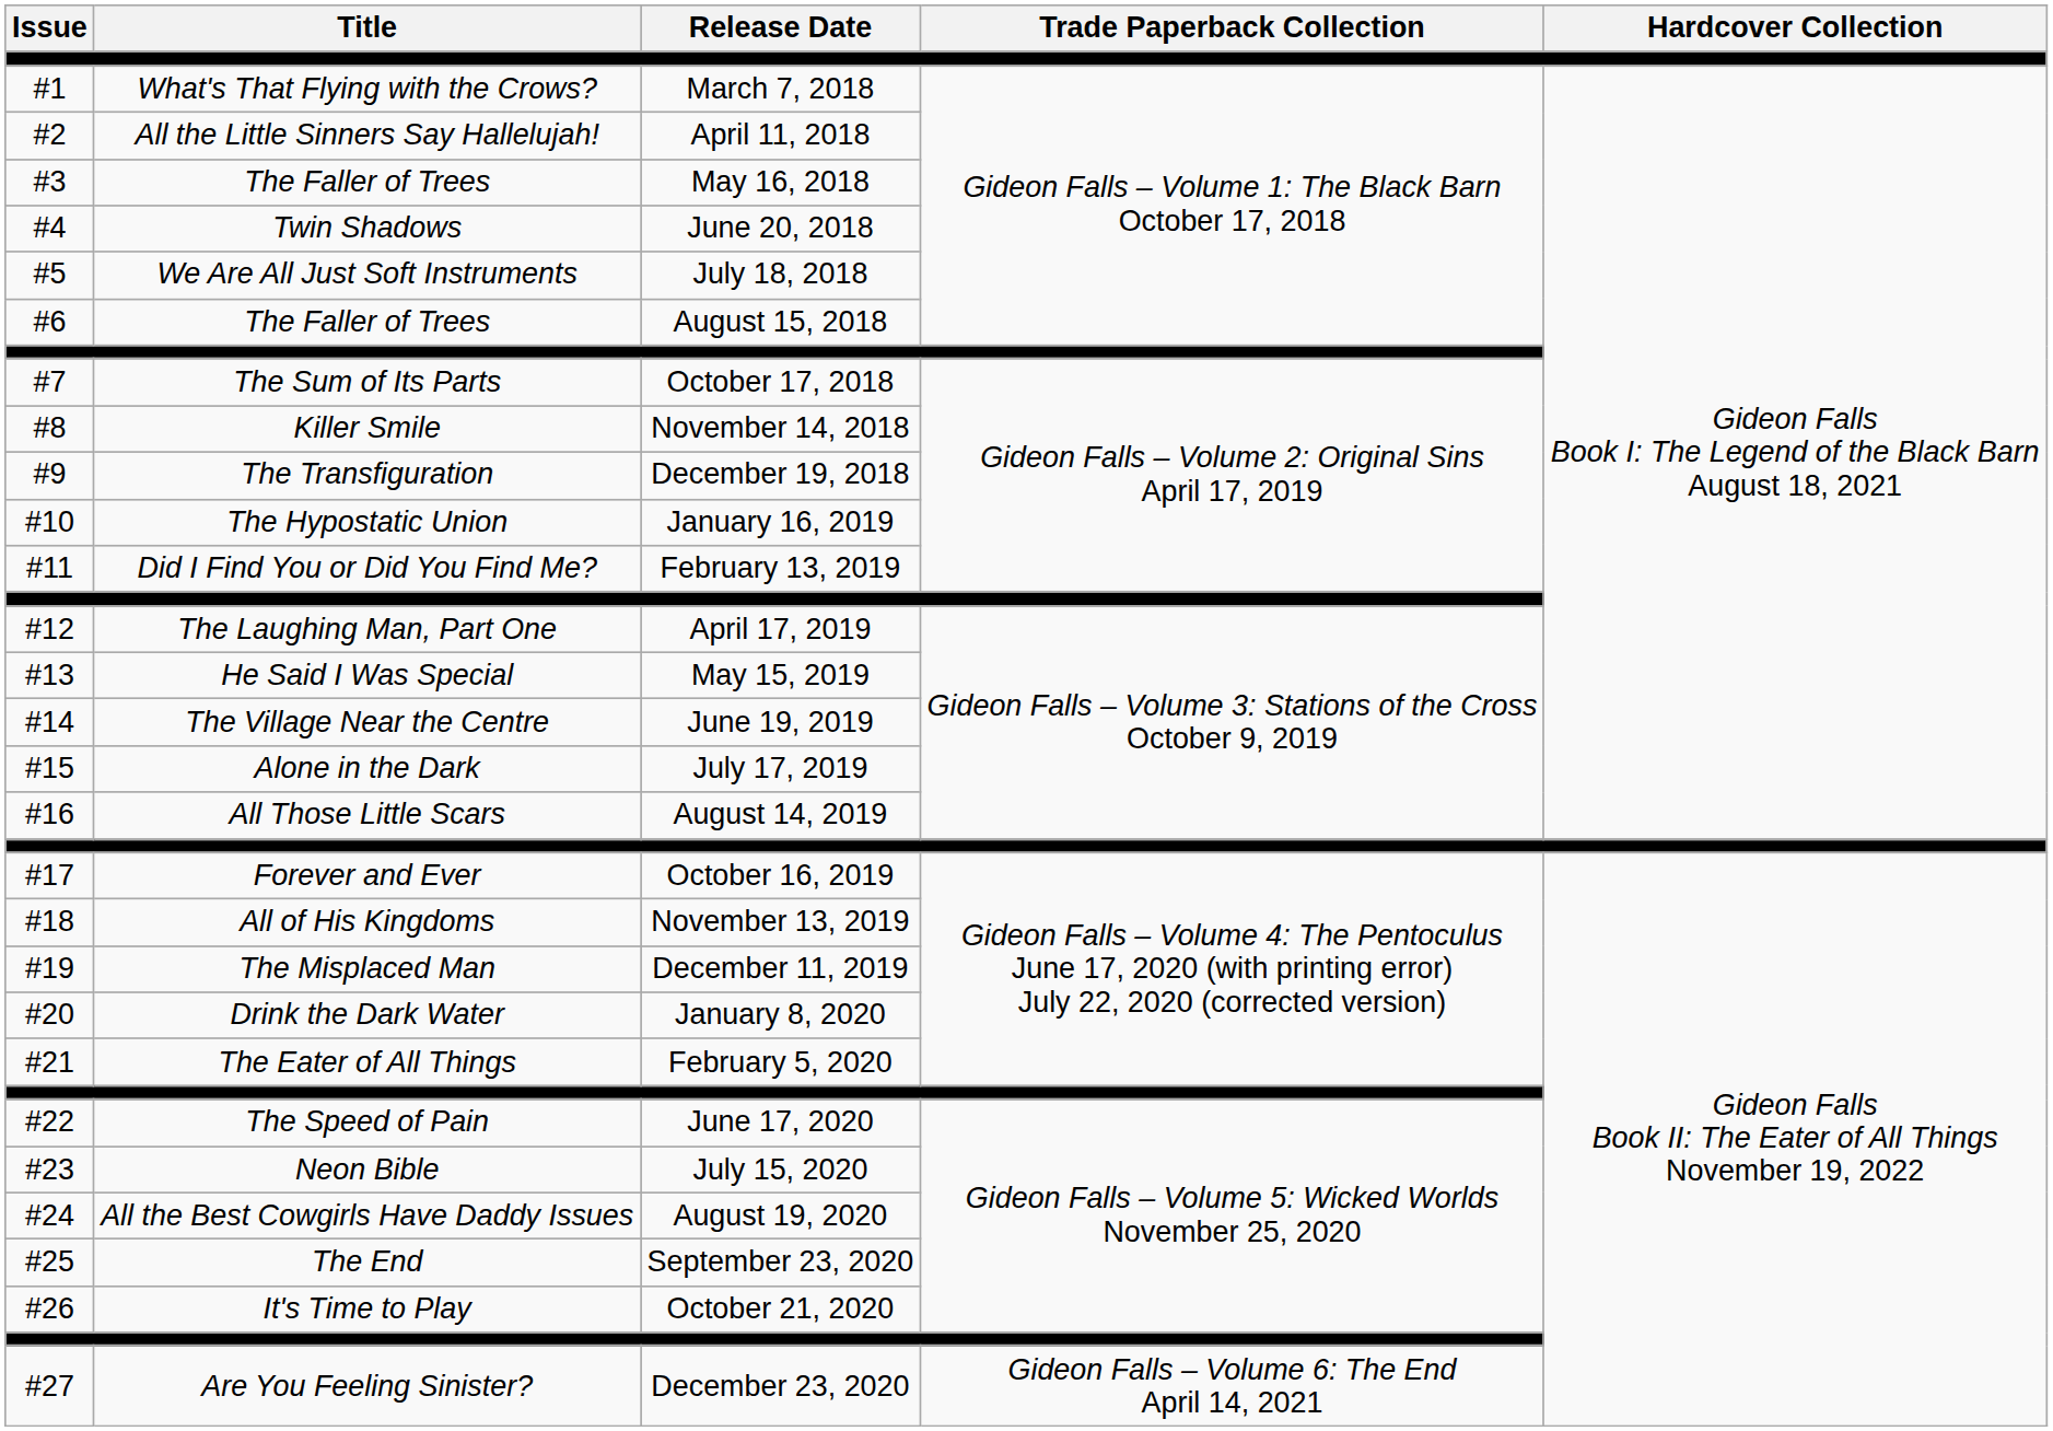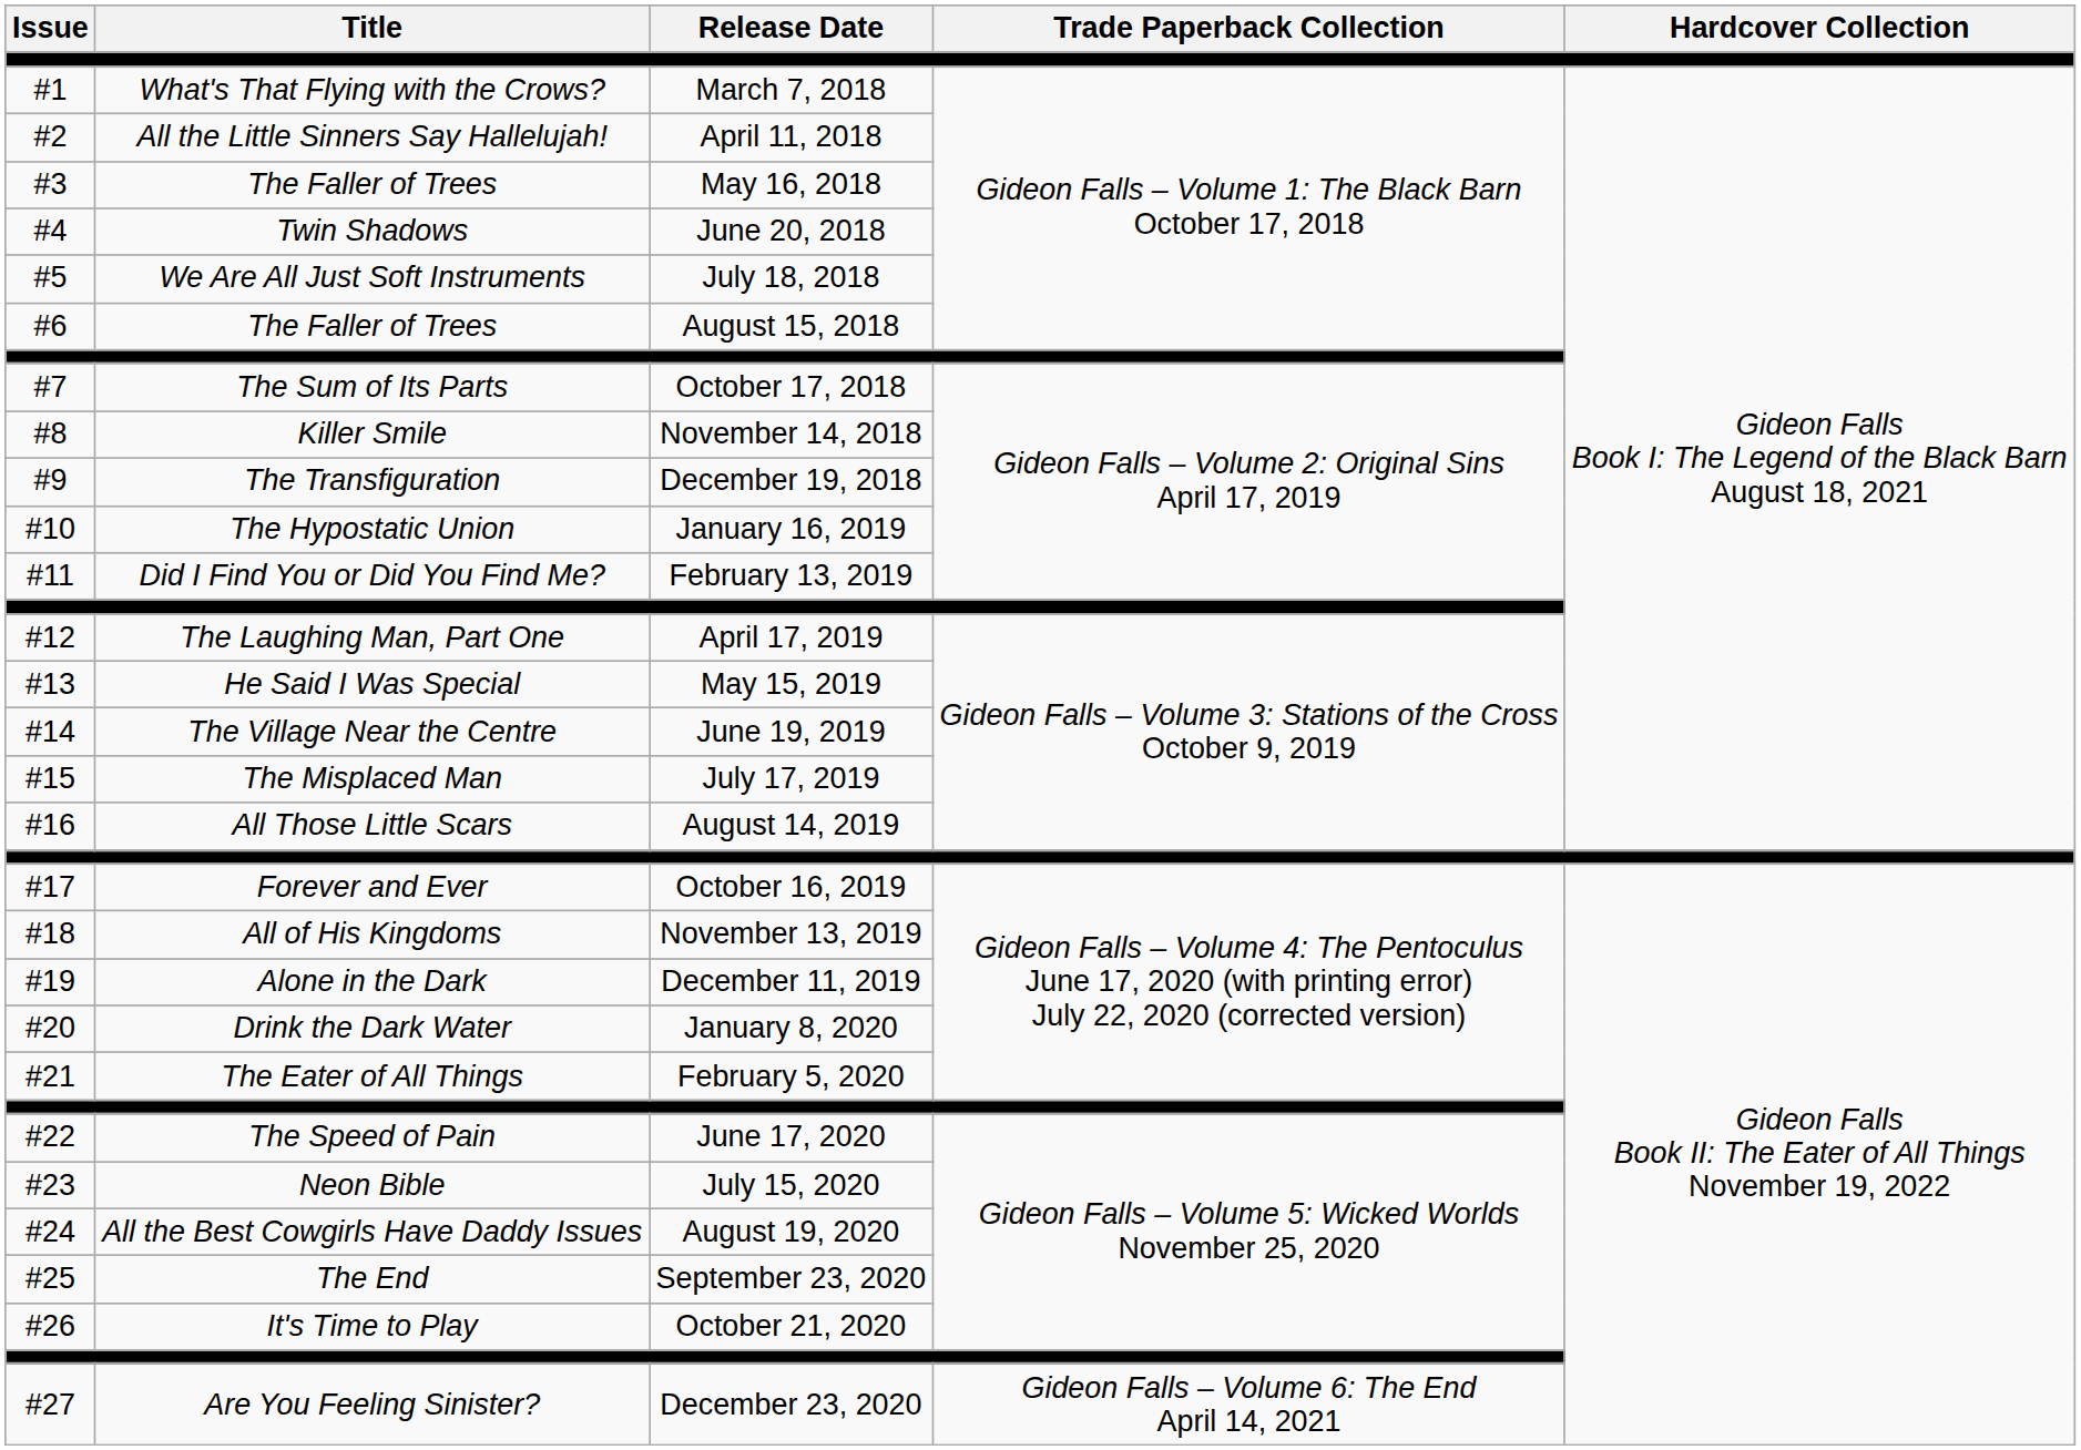 <table class="wikitable" style="text-align: center">
 <tr>
 <th>Issue</th>
 <th>Title</th>
 <th>Release Date</th>
 <th>Trade Paperback Collection</th>
 <th>Hardcover Collection</th>
 </tr>
 <tr>
 <td colspan=5 style=background:#000000></td>
 </tr>
 <tr>
 <td>#1</td>
 <td><em>What's That Flying with the Crows?</em></td>
 <td>March 7, 2018</td>
 <td rowspan=6><em>Gideon Falls – Volume 1: The Black Barn</em><br><span>October 17, 2018<br></span></td>
 <td rowspan=18><em>Gideon Falls<br>Book I: The Legend of the Black Barn</em><br><span>August 18, 2021<br></span></td>
 </tr>
 <tr>
 <td>#2</td>
 <td><em>All the Little Sinners Say Hallelujah!</em></td>
 <td>April 11, 2018</td>
 </tr>
 <tr>
 <td>#3</td>
 <td><em>The Faller of Trees</em></td>
 <td>May 16, 2018</td>
 </tr>
 <tr>
 <td>#4</td>
 <td><em>Twin Shadows</em></td>
 <td>June 20, 2018</td>
 </tr>
 <tr>
 <td>#5</td>
 <td><em>We Are All Just Soft Instruments</em></td>
 <td>July 18, 2018</td>
 </tr>
 <tr>
 <td>#6</td>
 <td><em>The Faller of Trees</em></td>
 <td>August 15, 2018</td>
 </tr>
 <tr>
 <td colspan=4 style=background:#000000></td>
 </tr>
 <tr>
 <td>#7</td>
 <td><em>The Sum of Its Parts</em></td>
 <td>October 17, 2018</td>
 <td rowspan=5><em>Gideon Falls – Volume 2: Original Sins</em><br><span>April 17, 2019<br></span></td>
 </tr>
 <tr>
 <td>#8</td>
 <td><em>Killer Smile</em></td>
 <td>November 14, 2018</td>
 </tr>
 <tr>
 <td>#9</td>
 <td><em>The Transfiguration</em></td>
 <td>December 19, 2018</td>
 </tr>
 <tr>
 <td>#10</td>
 <td><em>The Hypostatic Union</em></td>
 <td>January 16, 2019</td>
 </tr>
 <tr>
 <td>#11</td>
 <td><em>Did I Find You or Did You Find Me?</em></td>
 <td>February 13, 2019</td>
 </tr>
 <tr>
 <td colspan=4 style=background:#000000></td>
 </tr>
 <tr>
 <td>#12</td>
 <td><em>The Laughing Man, Part One</em></td>
 <td>April 17, 2019</td>
 <td rowspan=5><em>Gideon Falls – Volume 3: Stations of the Cross</em><br><span>October 9, 2019<br></span></td>
 </tr>
 <tr>
 <td>#13</td>
 <td><em>He Said I Was Special</em></td>
 <td>May 15, 2019</td>
 </tr>
 <tr>
 <td>#14</td>
 <td><em>The Village Near the Centre</em></td>
 <td>June 19, 2019</td>
 </tr>
 <tr>
 <td>#15</td>
-<td><em>Alone in the Dark</em></td>
+<td><em>The Misplaced Man</em></td>
 <td>July 17, 2019</td>
 </tr>
 <tr>
 <td>#16</td>
 <td><em>All Those Little Scars</em></td>
 <td>August 14, 2019</td>
 </tr>
 <tr>
 <td colspan=5 style=background:#000000></td>
 </tr>
 <tr>
 <td>#17</td>
 <td><em>Forever and Ever</em></td>
 <td>October 16, 2019</td>
 <td rowspan=5><em>Gideon Falls – Volume 4: The Pentoculus</em><br><span>June 17, 2020 (with printing error)<br>July 22, 2020 (corrected version)<br></span></td>
 <td rowspan=13><em>Gideon Falls<br>Book II: The Eater of All Things</em><br><span>November 19, 2022<br></span></td>
 </tr>
 <tr>
 <td>#18</td>
 <td><em>All of His Kingdoms</em></td>
 <td>November 13, 2019</td>
 </tr>
 <tr>
 <td>#19</td>
-<td><em>The Misplaced Man</em></td>
+<td><em>Alone in the Dark</em></td>
 <td>December 11, 2019</td>
 </tr>
 <tr>
 <td>#20</td>
 <td><em>Drink the Dark Water</em></td>
 <td>January 8, 2020</td>
 </tr>
 <tr>
 <td>#21</td>
 <td><em>The Eater of All Things</em></td>
 <td>February 5, 2020</td>
 </tr>
 <tr>
 <td colspan=4 style=background:#000000></td>
 </tr>
 <tr>
 <td>#22</td>
 <td><em>The Speed of Pain</em></td>
 <td>June 17, 2020</td>
 <td rowspan=5><em>Gideon Falls – Volume 5: Wicked Worlds</em><br><span>November 25, 2020<br></span></td>
 </tr>
 <tr>
 <td>#23</td>
 <td><em>Neon Bible</em></td>
 <td>July 15, 2020</td>
 </tr>
 <tr>
 <td>#24</td>
 <td><em>All the Best Cowgirls Have Daddy Issues</em></td>
 <td>August 19, 2020</td>
 </tr>
 <tr>
 <td>#25</td>
 <td><em>The End</em></td>
 <td>September 23, 2020</td>
 </tr>
 <tr>
 <td>#26</td>
 <td><em>It's Time to Play</em></td>
 <td>October 21, 2020</td>
 </tr>
 <tr>
 <td colspan=4 style=background:#000000></td>
 </tr>
 <tr>
 <td>#27</td>
 <td><em>Are You Feeling Sinister?</em></td>
 <td>December 23, 2020</td>
 <td><em>Gideon Falls – Volume 6: The End</em><br><span>April 14, 2021<br></span></td>
 </tr>
 </table>
